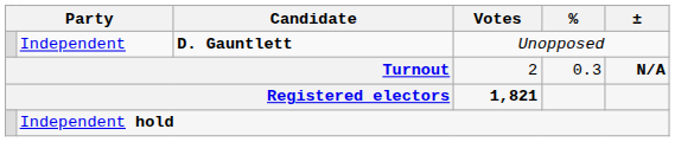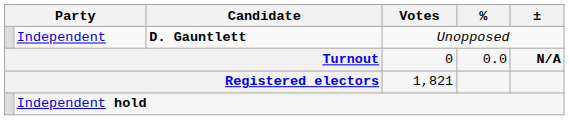 <table class=wikitable>
 <tr>
 <th scope="col" colspan="2" style="width: 130px">Party</th>
 <th scope="col" style="width: 17em">Candidate</th>
 <th scope="col" style="width: 5em">Votes</th>
 <th scope="col" style="width: 3.5em">%</th>
 <th scope="col" style="width: 3.5em">±</th>
 </tr>
 <tr>
 <td style="background:#DDDDDD;"></td>
 <td><a href='#'>Independent</a></td>
 <td><strong>D. Gauntlett</strong></td>
 <td style="text-align: center; "colspan="3"><em>Unopposed</em></td>
 </tr>
 <tr style="background-color:#F6F6F6">
 <th colspan="3" style="text-align: right; margin-right: 0.5em"><a href='#'>Turnout</a></th>
-<td style="text-align: right; margin-right: 0.5em">2</td>
-<td style="text-align: right; margin-right: 0.5em">0.3</td>
+<td style="text-align: right; margin-right: 0.5em">0</td>
+<td style="text-align: right; margin-right: 0.5em">0.0</td>
 <td style="text-align: right; margin-right: 0.5em"><strong>N/A</strong></td>
 </tr>
 <tr style="background-color:#F6F6F6;">
 <th colspan="3" style="text-align:right;"><a href='#'>Registered electors</a></th>
-<td style="text-align:right; margin-right:0.5em"><strong>1,821</strong></td>
+<td style="text-align:right; margin-right:0.5em">1,821</td>
 <td></td>
 <td></td>
 </tr>
 <tr style="background-color:#F6F6F6">
 <td style="background:#DDDDDD;"></td>
 <td colspan="5"><a href='#'>Independent</a> <strong>hold</strong></td>
 </tr>
 </table>
